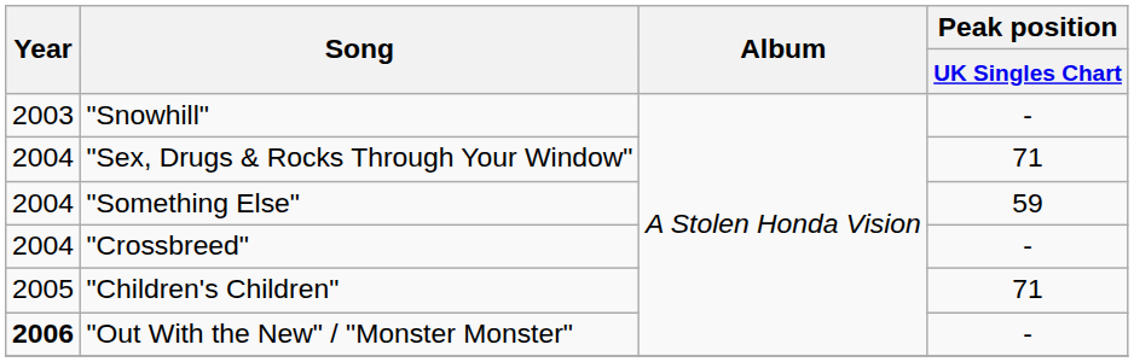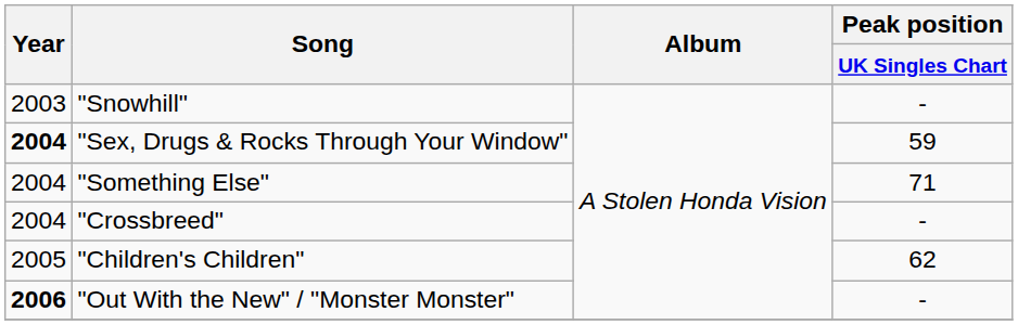 <table class="wikitable">
 <tr>
 <th rowspan="2">Year</th>
 <th rowspan="2">Song</th>
 <th rowspan="2">Album</th>
 <th>Peak position</th>
 </tr>
 <tr>
 <th><small><a href='#'>UK Singles Chart</a></small></th>
 </tr>
 <tr>
 <td>2003</td>
 <td>"Snowhill"</td>
 <td align="center" rowspan="6"><em>A Stolen Honda Vision</em></td>
 <td align="center">-</td>
 </tr>
 <tr>
-<td>2004</td>
+<td><strong>2004</strong></td>
 <td>"Sex, Drugs & Rocks Through Your Window"</td>
-<td align="center">71</td>
+<td align="center">59</td>
 </tr>
 <tr>
 <td>2004</td>
 <td>"Something Else"</td>
-<td align="center">59</td>
+<td align="center">71</td>
 </tr>
 <tr>
 <td>2004</td>
 <td>"Crossbreed"</td>
 <td align="center">-</td>
 </tr>
 <tr>
 <td>2005</td>
 <td>"Children's Children"</td>
-<td align="center">71</td>
+<td align="center">62</td>
 </tr>
 <tr>
 <td><strong>2006</strong></td>
 <td>"Out With the New" / "Monster Monster"</td>
 <td align="center">-</td>
 </tr>
 <tr>
 </tr>
 </table>
